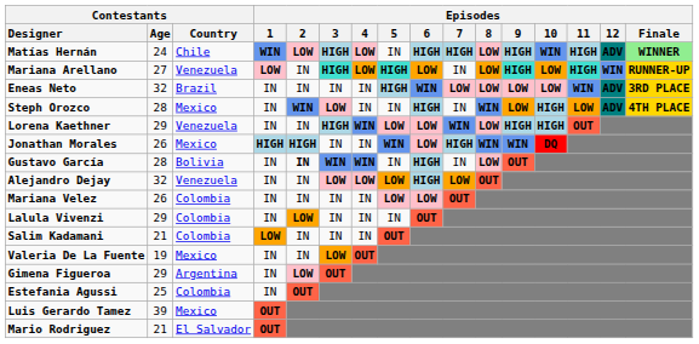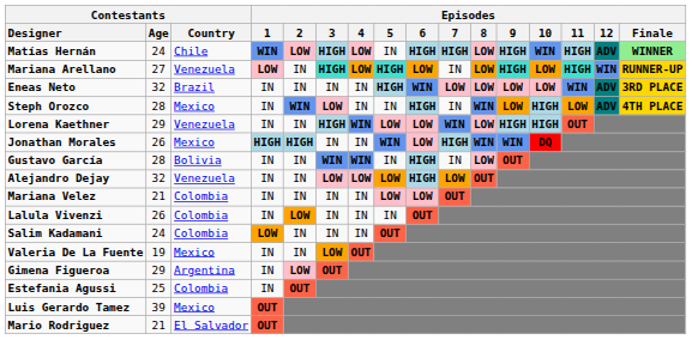 <table class="wikitable" style="text-align:center">
 <tr>
 <th colspan="3">Contestants</th>
 <th colspan="13">Episodes</th>
 </tr>
 <tr>
 <th style="text-align:left;">Designer</th>
 <th>Age</th>
 <th>Country</th>
 <th>1</th>
 <th>2</th>
 <th>3</th>
 <th>4</th>
 <th>5</th>
 <th>6</th>
 <th>7</th>
 <th>8</th>
 <th>9</th>
 <th>10</th>
 <th>11</th>
 <th>12</th>
 <th>Finale</th>
 </tr>
 <tr>
 <td style="text-align:left"><strong>Matías Hernán</strong></td>
 <td>24</td>
 <td style="text-align:left"><a href='#'>Chile</a></td>
 <td bgcolor="cornflowerblue"><strong>WIN</strong></td>
 <td bgcolor="pink"><strong>LOW</strong></td>
 <td bgcolor="lightblue"><strong>HIGH</strong></td>
 <td bgcolor="pink"><strong>LOW</strong></td>
 <td>IN</td>
 <td bgcolor="lightblue"><strong>HIGH</strong></td>
 <td bgcolor="lightblue"><strong>HIGH</strong></td>
 <td bgcolor="pink"><strong>LOW</strong></td>
 <td bgcolor="lightblue"><strong>HIGH</strong></td>
 <td bgcolor="cornflowerblue"><strong>WIN</strong></td>
 <td bgcolor="lightblue"><strong>HIGH</strong></td>
 <td style="background:teal;"><strong>ADV</strong></td>
 <td style="background:lightgreen;"><strong>WINNER</strong></td>
 </tr>
 <tr>
 <td style="text-align:left"><strong>Mariana Arellano</strong></td>
 <td>27</td>
 <td style="text-align:left"><a href='#'>Venezuela</a></td>
 <td bgcolor="pink"><strong>LOW</strong></td>
 <td>IN</td>
 <td bgcolor="turquoise"><strong>HIGH</strong></td>
 <td bgcolor="orange"><strong>LOW</strong></td>
 <td bgcolor="turquoise"><strong>HIGH</strong></td>
 <td bgcolor="orange"><strong>LOW</strong></td>
 <td>IN</td>
 <td bgcolor="orange"><strong>LOW</strong></td>
 <td bgcolor="turquoise"><strong>HIGH</strong></td>
 <td bgcolor="orange"><strong>LOW</strong></td>
 <td bgcolor="turquoise"><strong>HIGH</strong></td>
 <td bgcolor="cornflowerblue"><strong>WIN</strong></td>
 <td bgcolor="gold"><strong>RUNNER-UP</strong></td>
 </tr>
 <tr>
 <td style="text-align:left"><strong>Eneas Neto</strong></td>
 <td>32</td>
 <td style="text-align:left"><a href='#'>Brazil</a></td>
 <td>IN</td>
 <td>IN</td>
 <td>IN</td>
 <td>IN</td>
 <td bgcolor="lightblue"><strong>HIGH</strong></td>
 <td bgcolor="cornflowerblue"><strong>WIN</strong></td>
 <td bgcolor="pink"><strong>LOW</strong></td>
 <td bgcolor="pink"><strong>LOW</strong></td>
 <td bgcolor="pink"><strong>LOW</strong></td>
 <td bgcolor="pink"><strong>LOW</strong></td>
 <td bgcolor="cornflowerblue"><strong>WIN</strong></td>
 <td style="background:teal;"><strong>ADV</strong></td>
 <td bgcolor="gold"><strong>3RD PLACE</strong></td>
 </tr>
 <tr>
 <td style="text-align:left"><strong>Steph Orozco</strong></td>
 <td>28</td>
 <td style="text-align:left"><a href='#'>Mexico</a></td>
 <td>IN</td>
 <td bgcolor="cornflowerblue"><strong>WIN</strong></td>
 <td bgcolor="pink"><strong>LOW</strong></td>
 <td>IN</td>
 <td>IN</td>
 <td bgcolor="lightblue"><strong>HIGH</strong></td>
 <td>IN</td>
 <td bgcolor="cornflowerblue"><strong>WIN</strong></td>
 <td bgcolor="orange"><strong>LOW</strong></td>
 <td bgcolor="lightblue"><strong>HIGH</strong></td>
 <td bgcolor="orange"><strong>LOW</strong></td>
 <td style="background:teal;"><strong>ADV</strong></td>
 <td bgcolor="gold"><strong>4TH PLACE</strong></td>
 </tr>
 <tr>
 <td style="text-align:left"><strong>Lorena Kaethner</strong></td>
 <td>29</td>
 <td style="text-align:left"><a href='#'>Venezuela</a></td>
 <td>IN</td>
 <td>IN</td>
 <td bgcolor="lightblue"><strong>HIGH</strong></td>
 <td bgcolor="cornflowerblue"><strong>WIN</strong></td>
 <td bgcolor="pink"><strong>LOW</strong></td>
 <td bgcolor="pink"><strong>LOW</strong></td>
 <td bgcolor="cornflowerblue"><strong>WIN</strong></td>
 <td bgcolor="pink"><strong>LOW</strong></td>
 <td bgcolor="lightblue"><strong>HIGH</strong></td>
 <td bgcolor="lightblue"><strong>HIGH</strong></td>
 <td bgcolor="tomato"><strong>OUT</strong></td>
 <td bgcolor="gray" colspan="4"></td>
 </tr>
 <tr>
 <td style="text-align:left"><strong>Jonathan Morales</strong></td>
 <td>26</td>
 <td style="text-align:left"><a href='#'>Mexico</a></td>
 <td bgcolor="lightblue"><strong>HIGH</strong></td>
 <td bgcolor="lightblue"><strong>HIGH</strong></td>
 <td>IN</td>
 <td>IN</td>
 <td bgcolor="cornflowerblue"><strong>WIN</strong></td>
 <td bgcolor="pink"><strong>LOW</strong></td>
 <td bgcolor="lightblue"><strong>HIGH</strong></td>
 <td bgcolor="cornflowerblue"><strong>WIN</strong></td>
 <td bgcolor="cornflowerblue"><strong>WIN</strong></td>
 <td bgcolor="red"><strong>DQ</strong></td>
 <td bgcolor="gray" colspan="5"></td>
 </tr>
 <tr>
 <td style="text-align:left"><strong>Gustavo García</strong></td>
 <td>28</td>
 <td style="text-align:left"><a href='#'>Bolivia</a></td>
 <td>IN</td>
-<td><strong>IN</strong></td>
+<td>IN</td>
 <td bgcolor="cornflowerblue"><strong>WIN</strong></td>
 <td bgcolor="cornflowerblue"><strong>WIN</strong></td>
 <td>IN</td>
 <td bgcolor="lightblue"><strong>HIGH</strong></td>
 <td>IN</td>
 <td bgcolor="pink"><strong>LOW</strong></td>
 <td bgcolor="tomato"><strong>OUT</strong></td>
 <td bgcolor="gray" colspan="6"></td>
 </tr>
 <tr>
 <td style="text-align:left"><strong>Alejandro Dejay</strong></td>
 <td>32</td>
 <td style="text-align:left"><a href='#'>Venezuela</a></td>
 <td>IN</td>
 <td>IN</td>
 <td bgcolor="pink"><strong>LOW</strong></td>
 <td bgcolor="pink"><strong>LOW</strong></td>
 <td bgcolor="orange"><strong>LOW</strong></td>
 <td bgcolor="lightblue"><strong>HIGH</strong></td>
 <td bgcolor="orange"><strong>LOW</strong></td>
 <td bgcolor="tomato"><strong>OUT</strong></td>
 <td bgcolor="gray" colspan="7"></td>
 </tr>
 <tr>
 <td style="text-align:left"><strong>Mariana Velez</strong></td>
-<td>26</td>
+<td>21</td>
 <td style="text-align:left"><a href='#'>Colombia</a></td>
 <td>IN</td>
 <td>IN</td>
 <td>IN</td>
 <td>IN</td>
 <td bgcolor="pink"><strong>LOW</strong></td>
 <td bgcolor="pink"><strong>LOW</strong></td>
 <td bgcolor="tomato"><strong>OUT</strong></td>
 <td bgcolor="gray" colspan="8"></td>
 </tr>
 <tr>
 <td style="text-align:left"><strong>Lalula Vivenzi</strong></td>
-<td>29</td>
+<td>26</td>
 <td style="text-align:left"><a href='#'>Colombia</a></td>
 <td>IN</td>
 <td bgcolor="orange"><strong>LOW</strong></td>
 <td>IN</td>
 <td>IN</td>
 <td>IN</td>
 <td bgcolor="tomato"><strong>OUT</strong></td>
 <td bgcolor="gray" colspan="9"></td>
 </tr>
 <tr>
 <td style="text-align:left"><strong>Salim Kadamani</strong></td>
-<td>21</td>
+<td>24</td>
 <td style="text-align:left"><a href='#'>Colombia</a></td>
 <td bgcolor="orange"><strong>LOW</strong></td>
 <td>IN</td>
 <td>IN</td>
 <td>IN</td>
 <td bgcolor="tomato"><strong>OUT</strong></td>
 <td bgcolor="gray" colspan="10"></td>
 </tr>
 <tr>
 <td style="text-align:left"><strong>Valeria De La Fuente</strong></td>
 <td>19</td>
 <td style="text-align:left"><a href='#'>Mexico</a></td>
 <td>IN</td>
 <td>IN</td>
 <td bgcolor="orange"><strong>LOW</strong></td>
 <td bgcolor="tomato"><strong>OUT</strong></td>
 <td bgcolor="gray" colspan="11"></td>
 </tr>
 <tr>
 <td style="text-align:left"><strong>Gimena Figueroa</strong></td>
 <td>29</td>
 <td style="text-align:left"><a href='#'>Argentina</a></td>
 <td>IN</td>
 <td bgcolor="pink"><strong>LOW</strong></td>
 <td bgcolor="tomato"><strong>OUT</strong></td>
 <td bgcolor="gray" colspan="12"></td>
 </tr>
 <tr>
 <td style="text-align:left"><strong>Estefania Agussi</strong></td>
 <td>25</td>
 <td style="text-align:left"><a href='#'>Colombia</a></td>
 <td>IN</td>
 <td bgcolor="tomato"><strong>OUT</strong></td>
 <td bgcolor="gray" colspan="13"></td>
 </tr>
 <tr>
 <td style="text-align:left"><strong>Luis Gerardo Tamez</strong></td>
 <td>39</td>
 <td style="text-align:left"><a href='#'>Mexico</a></td>
 <td bgcolor="tomato"><strong>OUT</strong></td>
 <td bgcolor="gray" colspan="14"></td>
 </tr>
 <tr>
 <td style="text-align:left"><strong>Mario Rodriguez</strong></td>
 <td>21</td>
 <td style="text-align:left"><a href='#'>El Salvador</a></td>
 <td bgcolor="tomato"><strong>OUT</strong></td>
 <td bgcolor="gray" colspan="14"></td>
 </tr>
 </table>
